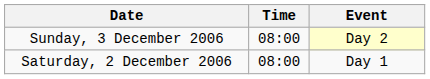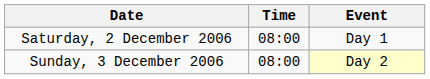 <table class = "wikitable" style="text-align:center;">
 <tr>
 <th width=220>Date</th>
 <th width=50>Time</th>
 <th width=100>Event</th>
 </tr>
 <tr>
+<td>Saturday, 2 December 2006</td>
+<td>08:00</td>
+<td>Day 1</td>
+</tr>
+<tr>
 <td>Sunday, 3 December 2006</td>
 <td>08:00</td>
 <td bgcolor=ffffcc>Day 2</td>
 </tr>
-<tr>
-<td>Saturday, 2 December 2006</td>
-<td>08:00</td>
-<td>Day 1</td>
-</tr>
 </table>
